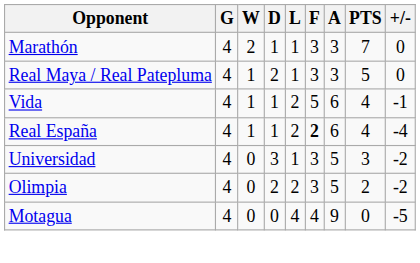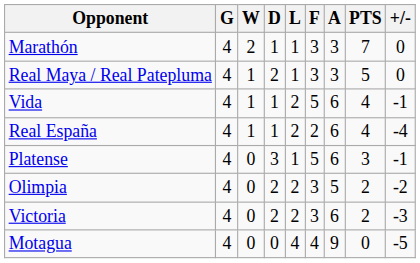 <table class="wikitable sortable">
 <tr>
 <th>Opponent</th>
 <th>G</th>
 <th>W</th>
 <th>D</th>
 <th>L</th>
 <th>F</th>
 <th>A</th>
 <th>PTS</th>
 <th>+/-</th>
 </tr>
 <tr>
 <td><a href='#'>Marathón</a></td>
 <td align="center">4</td>
 <td align="center">2</td>
 <td align="center">1</td>
 <td align="center">1</td>
 <td align="center">3</td>
 <td align="center">3</td>
 <td align="center">7</td>
 <td align="center">0</td>
 </tr>
 <tr>
 <td><a href='#'>Real Maya / Real Patepluma</a></td>
 <td align="center">4</td>
 <td align="center">1</td>
 <td align="center">2</td>
 <td align="center">1</td>
 <td align="center">3</td>
 <td align="center">3</td>
 <td align="center">5</td>
 <td align="center">0</td>
 </tr>
 <tr>
 <td><a href='#'>Vida</a></td>
 <td align="center">4</td>
 <td align="center">1</td>
 <td align="center">1</td>
 <td align="center">2</td>
 <td align="center">5</td>
 <td align="center">6</td>
 <td align="center">4</td>
 <td align="center">-1</td>
 </tr>
 <tr>
 <td><a href='#'>Real España</a></td>
 <td align="center">4</td>
 <td align="center">1</td>
 <td align="center">1</td>
 <td align="center">2</td>
-<td align="center"><strong>2</strong></td>
+<td align="center">2</td>
 <td align="center">6</td>
 <td align="center">4</td>
 <td align="center">-4</td>
 </tr>
 <tr>
-<td><a href='#'>Universidad</a></td>
+<td><a href='#'>Platense</a></td>
 <td align="center">4</td>
 <td align="center">0</td>
 <td align="center">3</td>
 <td align="center">1</td>
+<td align="center">5</td>
+<td align="center">6</td>
 <td align="center">3</td>
-<td align="center">5</td>
-<td align="center">3</td>
-<td align="center">-2</td>
+<td align="center">-1</td>
 </tr>
 <tr>
 <td><a href='#'>Olimpia</a></td>
 <td align="center">4</td>
 <td align="center">0</td>
 <td align="center">2</td>
 <td align="center">2</td>
 <td align="center">3</td>
 <td align="center">5</td>
 <td align="center">2</td>
 <td align="center">-2</td>
 </tr>
 <tr>
+<td><a href='#'>Victoria</a></td>
+<td align="center">4</td>
+<td align="center">0</td>
+<td align="center">2</td>
+<td align="center">2</td>
+<td align="center">3</td>
+<td align="center">6</td>
+<td align="center">2</td>
+<td align="center">-3</td>
+</tr>
+<tr>
 <td><a href='#'>Motagua</a></td>
 <td align="center">4</td>
 <td align="center">0</td>
 <td align="center">0</td>
 <td align="center">4</td>
 <td align="center">4</td>
 <td align="center">9</td>
 <td align="center">0</td>
 <td align="center">-5</td>
 </tr>
 </table>
